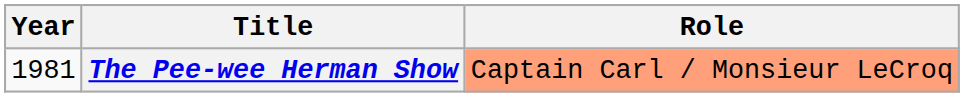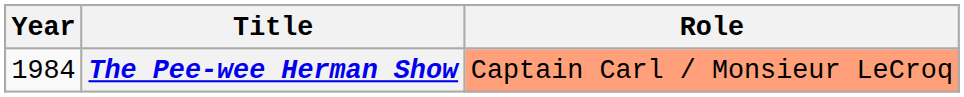 <table class="wikitable sortable plainrowheaders">
 <tr>
 <th scope="col">Year</th>
 <th scope="col">Title</th>
 <th scope="col">Role</th>
 </tr>
 <tr>
-<td>1981</td>
+<td>1984</td>
 <th scope="row" data-sort-value="Pee-wee Herman Show, The"><em><a href='#'>The Pee-wee Herman Show</a></em></th>
 <td style="background: lightsalmon;">Captain Carl / Monsieur LeCroq</td>
 </tr>
 </table>
